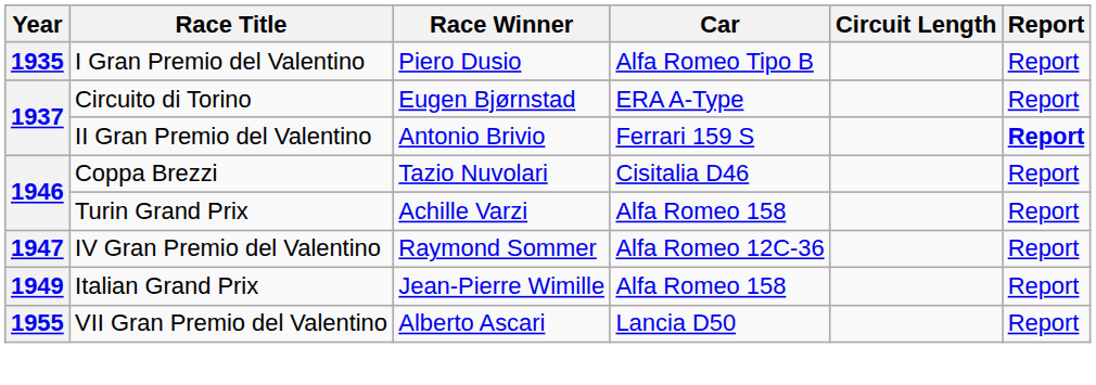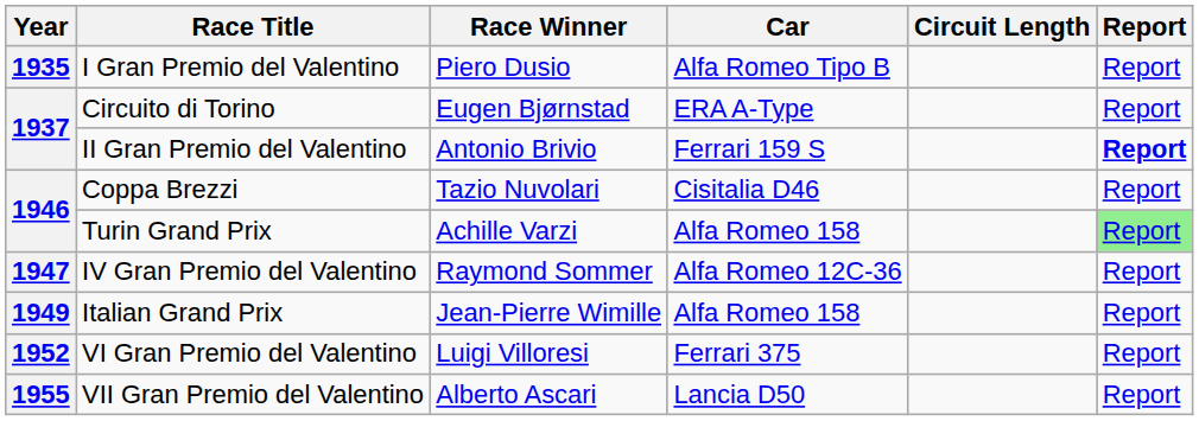 <table class="wikitable" border="1" style="font-size: 85%">
 <tr>
 <th>Year</th>
 <th>Race Title</th>
 <th>Race Winner</th>
 <th>Car</th>
 <th>Circuit Length</th>
 <th>Report</th>
 </tr>
 <tr>
 <th><a href='#'>1935</a></th>
 <td>I Gran Premio del Valentino</td>
 <td> <a href='#'>Piero Dusio</a></td>
 <td><a href='#'>Alfa Romeo Tipo B</a></td>
 <td></td>
 <td><a href='#'>Report</a></td>
 </tr>
 <tr>
 <th rowspan=2><a href='#'>1937</a></th>
 <td>Circuito di Torino</td>
 <td> <a href='#'>Eugen Bjørnstad</a></td>
 <td><a href='#'>ERA A-Type</a></td>
 <td></td>
 <td><a href='#'>Report</a></td>
 </tr>
 <tr>
 <td>II Gran Premio del Valentino</td>
 <td> <a href='#'>Antonio Brivio</a></td>
 <td><a href='#'>Ferrari 159 S</a></td>
 <td></td>
 <td><strong><a href='#'>Report</a></strong></td>
 </tr>
 <tr>
 <th rowspan=2><a href='#'>1946</a></th>
 <td>Coppa Brezzi</td>
 <td> <a href='#'>Tazio Nuvolari</a></td>
 <td><a href='#'>Cisitalia D46</a></td>
 <td></td>
 <td><a href='#'>Report</a></td>
 </tr>
 <tr>
 <td>Turin Grand Prix</td>
 <td> <a href='#'>Achille Varzi</a></td>
 <td><a href='#'>Alfa Romeo 158</a></td>
 <td></td>
-<td><a href='#'>Report</a></td>
+<td style="background: lightgreen;"><a href='#'>Report</a></td>
 </tr>
 <tr>
 <th><a href='#'>1947</a></th>
 <td>IV Gran Premio del Valentino</td>
 <td> <a href='#'>Raymond Sommer</a></td>
 <td><a href='#'>Alfa Romeo 12C-36</a></td>
 <td></td>
 <td><a href='#'>Report</a></td>
 </tr>
 <tr>
 <th><a href='#'>1949</a></th>
 <td>Italian Grand Prix</td>
 <td> <a href='#'>Jean-Pierre Wimille</a></td>
 <td><a href='#'>Alfa Romeo 158</a></td>
 <td></td>
 <td><a href='#'>Report</a></td>
 </tr>
 <tr>
+<th><a href='#'>1952</a></th>
+<td>VI Gran Premio del Valentino</td>
+<td> <a href='#'>Luigi Villoresi</a></td>
+<td><a href='#'>Ferrari 375</a></td>
+<td></td>
+<td><a href='#'>Report</a></td>
+</tr>
+<tr>
 <th><a href='#'>1955</a></th>
 <td>VII Gran Premio del Valentino</td>
 <td> <a href='#'>Alberto Ascari</a></td>
 <td><a href='#'>Lancia D50</a></td>
 <td></td>
 <td><a href='#'>Report</a></td>
 </tr>
 </table>
